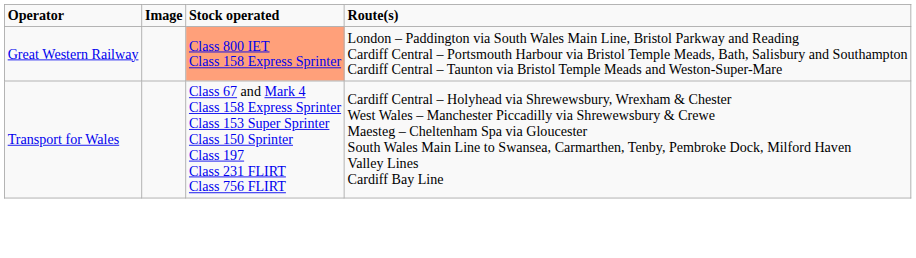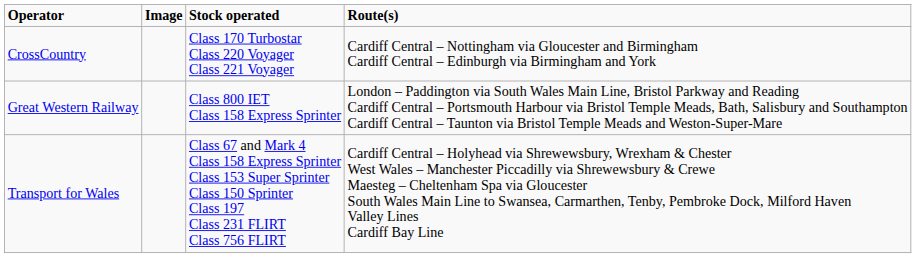 <table class="wikitable">
 <tr>
 <td><strong>Operator</strong></td>
 <td><strong>Image</strong></td>
 <td><strong>Stock operated</strong></td>
 <td><strong>Route(s)</strong></td>
 </tr>
 <tr>
+<td><a href='#'>CrossCountry</a></td>
+<td></td>
+<td><a href='#'>Class 170 Turbostar</a><br><a href='#'>Class 220 Voyager</a><br><a href='#'>Class 221 Voyager</a></td>
+<td>Cardiff Central – Nottingham via Gloucester and Birmingham<br>Cardiff Central – Edinburgh via Birmingham and York </td>
+</tr>
+<tr>
 <td><a href='#'>Great Western Railway</a></td>
 <td></td>
-<td style="background: lightsalmon;"><a href='#'>Class 800 IET</a><br><a href='#'>Class 158 Express Sprinter</a></td>
+<td><a href='#'>Class 800 IET</a><br><a href='#'>Class 158 Express Sprinter</a></td>
 <td>London – Paddington via South Wales Main Line, Bristol Parkway and Reading<br>Cardiff Central – Portsmouth Harbour via Bristol Temple Meads, Bath, Salisbury and Southampton<br>Cardiff Central – Taunton via Bristol Temple Meads and Weston-Super-Mare</td>
 </tr>
 <tr>
 <td><a href='#'>Transport for Wales</a></td>
 <td></td>
 <td><a href='#'>Class 67</a> and <a href='#'>Mark 4</a><br><a href='#'>Class 158 Express Sprinter</a><br><a href='#'>Class 153 Super Sprinter</a><br><a href='#'>Class 150 Sprinter</a><br> <a href='#'>Class 197</a><br><a href='#'>Class 231 FLIRT</a><br><a href='#'>Class 756 FLIRT</a></td>
 <td>Cardiff Central – Holyhead via Shrewewsbury, Wrexham & Chester<br>West Wales – Manchester Piccadilly via Shrewewsbury & Crewe<br>Maesteg – Cheltenham Spa via Gloucester<br>South Wales Main Line to Swansea, Carmarthen, Tenby, Pembroke Dock, Milford Haven<br>Valley Lines<br>Cardiff Bay Line</td>
 </tr>
 </table>
